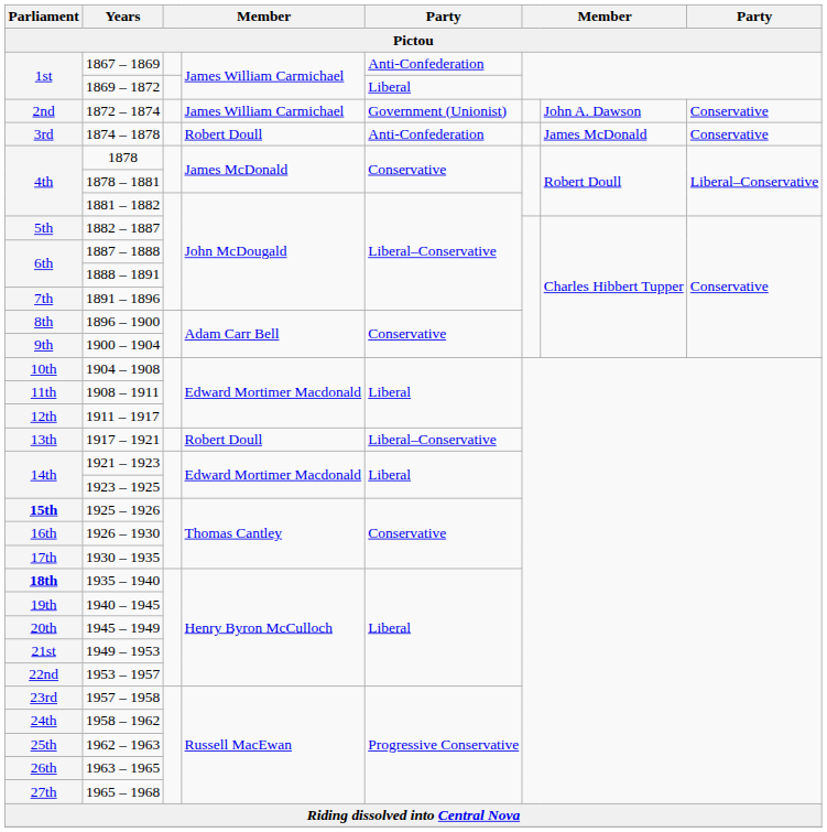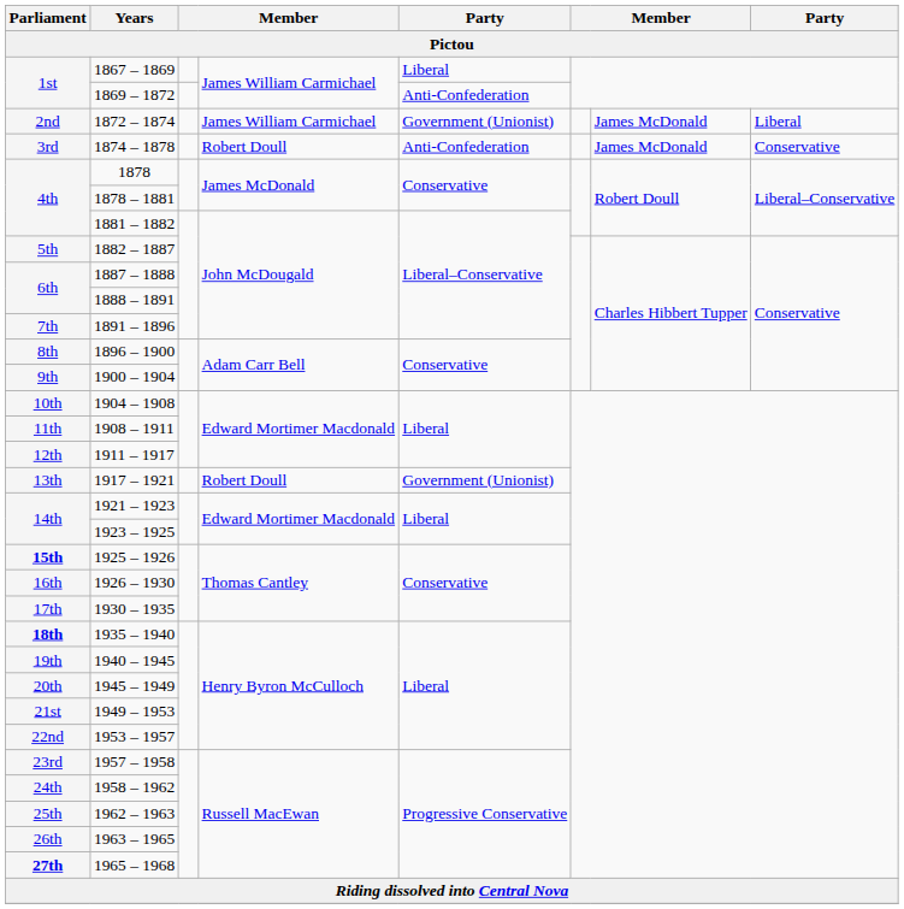 <table class="wikitable">
 <tr>
 <th>Parliament</th>
 <th style="width: 80px;">Years</th>
 <th colspan="2">Member</th>
 <th>Party</th>
 <th colspan="2">Member</th>
 <th>Party</th>
 </tr>
 <tr>
 <td bgcolor="#F0F0F0" colspan="8" align="center"><strong>Pictou</strong></td>
 </tr>
 <tr>
 <td rowspan="2" bgcolor="whitesmoke" align="center"><a href='#'>1st</a></td>
 <td>1867 – 1869</td>
 <td>   </td>
 <td rowspan="2"><a href='#'>James William Carmichael</a></td>
-<td><a href='#'>Anti-Confederation</a></td>
+<td><a href='#'>Liberal</a></td>
 </tr>
 <tr>
 <td>1869 – 1872</td>
 <td>   </td>
-<td><a href='#'>Liberal</a></td>
+<td><a href='#'>Anti-Confederation</a></td>
 </tr>
 <tr>
 <td bgcolor="whitesmoke" align="center"><a href='#'>2nd</a></td>
 <td>1872 – 1874</td>
 <td>   </td>
 <td><a href='#'>James William Carmichael</a></td>
 <td><a href='#'>Government (Unionist)</a></td>
 <td>   </td>
-<td><a href='#'>John A. Dawson</a></td>
-<td><a href='#'>Conservative</a></td>
+<td><a href='#'>James McDonald</a></td>
+<td><a href='#'>Liberal</a></td>
 </tr>
 <tr>
 <td bgcolor="whitesmoke" align="center"><a href='#'>3rd</a></td>
 <td>1874 – 1878</td>
 <td>   </td>
 <td><a href='#'>Robert Doull</a></td>
 <td><a href='#'>Anti-Confederation</a></td>
 <td>   </td>
 <td><a href='#'>James McDonald</a></td>
 <td><a href='#'>Conservative</a></td>
 </tr>
 <tr>
 <td rowspan="3" bgcolor="whitesmoke" align="center"><a href='#'>4th</a></td>
 <td align="center">1878</td>
 <td rowspan="2" >   </td>
 <td rowspan="2"><a href='#'>James McDonald</a></td>
 <td rowspan="2"><a href='#'>Conservative</a></td>
 <td rowspan="3" >   </td>
 <td rowspan="3"><a href='#'>Robert Doull</a></td>
 <td rowspan="3"><a href='#'>Liberal–Conservative</a></td>
 </tr>
 <tr>
 <td>1878 – 1881</td>
 </tr>
 <tr>
 <td>1881 – 1882</td>
 <td rowspan="5" >   </td>
 <td rowspan="5"><a href='#'>John McDougald</a></td>
 <td rowspan="5"><a href='#'>Liberal–Conservative</a></td>
 </tr>
 <tr>
 <td bgcolor="whitesmoke" align="center"><a href='#'>5th</a></td>
 <td>1882 – 1887</td>
 <td rowspan="6" >   </td>
 <td rowspan="6"><a href='#'>Charles Hibbert Tupper</a></td>
 <td rowspan="6"><a href='#'>Conservative</a></td>
 </tr>
 <tr>
 <td rowspan="2" bgcolor="whitesmoke" align="center"><a href='#'>6th</a></td>
 <td>1887 – 1888</td>
 </tr>
 <tr>
 <td>1888 – 1891</td>
 </tr>
 <tr>
 <td bgcolor="whitesmoke" align="center"><a href='#'>7th</a></td>
 <td>1891 – 1896</td>
 </tr>
 <tr>
 <td bgcolor="whitesmoke" align="center"><a href='#'>8th</a></td>
 <td>1896 – 1900</td>
 <td rowspan="2" >   </td>
 <td rowspan="2"><a href='#'>Adam Carr Bell</a></td>
 <td rowspan="2"><a href='#'>Conservative</a></td>
 </tr>
 <tr>
 <td bgcolor="whitesmoke" align="center"><a href='#'>9th</a></td>
 <td>1900 – 1904</td>
 </tr>
 <tr>
 <td bgcolor="whitesmoke" align="center"><a href='#'>10th</a></td>
 <td>1904 – 1908</td>
 <td rowspan="3" >   </td>
 <td rowspan="3"><a href='#'>Edward Mortimer Macdonald</a></td>
 <td rowspan="3"><a href='#'>Liberal</a></td>
 </tr>
 <tr>
 <td bgcolor="whitesmoke" align="center"><a href='#'>11th</a></td>
 <td>1908 – 1911</td>
 </tr>
 <tr>
 <td bgcolor="whitesmoke" align="center"><a href='#'>12th</a></td>
 <td>1911 – 1917</td>
 </tr>
 <tr>
 <td bgcolor="whitesmoke" align="center"><a href='#'>13th</a></td>
 <td>1917 – 1921</td>
 <td>   </td>
 <td><a href='#'>Robert Doull</a></td>
-<td><a href='#'>Liberal–Conservative</a></td>
+<td><a href='#'>Government (Unionist)</a></td>
 </tr>
 <tr>
 <td rowspan="2" bgcolor="whitesmoke" align="center"><a href='#'>14th</a></td>
 <td>1921 – 1923</td>
 <td rowspan="2" >   </td>
 <td rowspan="2"><a href='#'>Edward Mortimer Macdonald</a></td>
 <td rowspan="2"><a href='#'>Liberal</a></td>
 </tr>
 <tr>
 <td>1923 – 1925</td>
 </tr>
 <tr>
 <td bgcolor="whitesmoke" align="center"><strong><a href='#'>15th</a></strong></td>
 <td>1925 – 1926</td>
 <td rowspan="3" >   </td>
 <td rowspan="3"><a href='#'>Thomas Cantley</a></td>
 <td rowspan="3"><a href='#'>Conservative</a></td>
 </tr>
 <tr>
 <td bgcolor="whitesmoke" align="center"><a href='#'>16th</a></td>
 <td>1926 – 1930</td>
 </tr>
 <tr>
 <td bgcolor="whitesmoke" align="center"><a href='#'>17th</a></td>
 <td>1930 – 1935</td>
 </tr>
 <tr>
 <td bgcolor="whitesmoke" align="center"><strong><a href='#'>18th</a></strong></td>
 <td>1935 – 1940</td>
 <td rowspan="5" >   </td>
 <td rowspan="5"><a href='#'>Henry Byron McCulloch</a></td>
 <td rowspan="5"><a href='#'>Liberal</a></td>
 </tr>
 <tr>
 <td bgcolor="whitesmoke" align="center"><a href='#'>19th</a></td>
 <td>1940 – 1945</td>
 </tr>
 <tr>
 <td bgcolor="whitesmoke" align="center"><a href='#'>20th</a></td>
 <td>1945 – 1949</td>
 </tr>
 <tr>
 <td bgcolor="whitesmoke" align="center"><a href='#'>21st</a></td>
 <td>1949 – 1953</td>
 </tr>
 <tr>
 <td bgcolor="whitesmoke" align="center"><a href='#'>22nd</a></td>
 <td>1953 – 1957</td>
 </tr>
 <tr>
 <td bgcolor="whitesmoke" align="center"><a href='#'>23rd</a></td>
 <td>1957 – 1958</td>
 <td rowspan="5" >   </td>
 <td rowspan="5"><a href='#'>Russell MacEwan</a></td>
 <td rowspan="5"><a href='#'>Progressive Conservative</a></td>
 </tr>
 <tr>
 <td bgcolor="whitesmoke" align="center"><a href='#'>24th</a></td>
 <td>1958 – 1962</td>
 </tr>
 <tr>
 <td bgcolor="whitesmoke" align="center"><a href='#'>25th</a></td>
 <td>1962 – 1963</td>
 </tr>
 <tr>
 <td bgcolor="whitesmoke" align="center"><a href='#'>26th</a></td>
 <td>1963 – 1965</td>
 </tr>
 <tr>
-<td bgcolor="whitesmoke" align="center"><a href='#'>27th</a></td>
+<td bgcolor="whitesmoke" align="center"><strong><a href='#'>27th</a></strong></td>
 <td>1965 – 1968</td>
 </tr>
 <tr>
 <td bgcolor="#F0F0F0" colspan="8" align="center"><strong><em>Riding dissolved into<em> <a href='#'>Central Nova</a><strong></td>
 </tr>
 <tr>
 </tr>
 </table>
